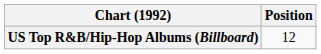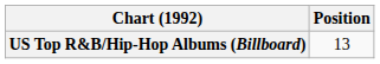 <table class="wikitable plainrowheaders" style="text-align:center">
 <tr>
 <th scope="col">Chart (1992)</th>
 <th scope="col">Position</th>
 </tr>
 <tr>
 <th scope="row">US Top R&B/Hip-Hop Albums (<em>Billboard</em>)</th>
-<td>12</td>
+<td>13</td>
 </tr>
 </table>
